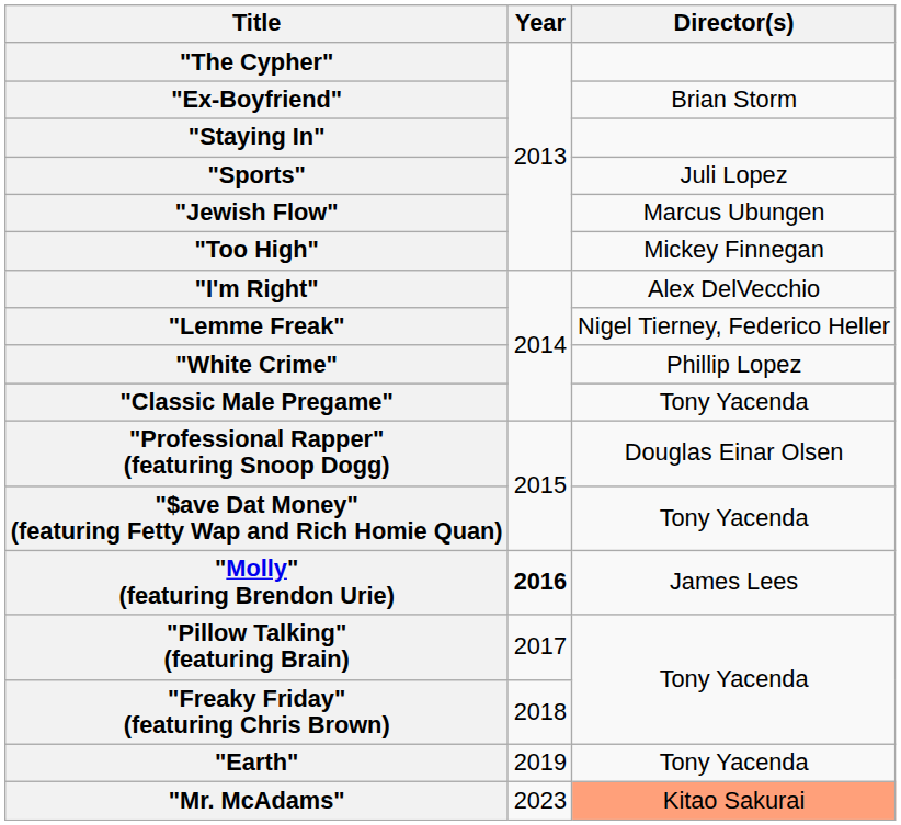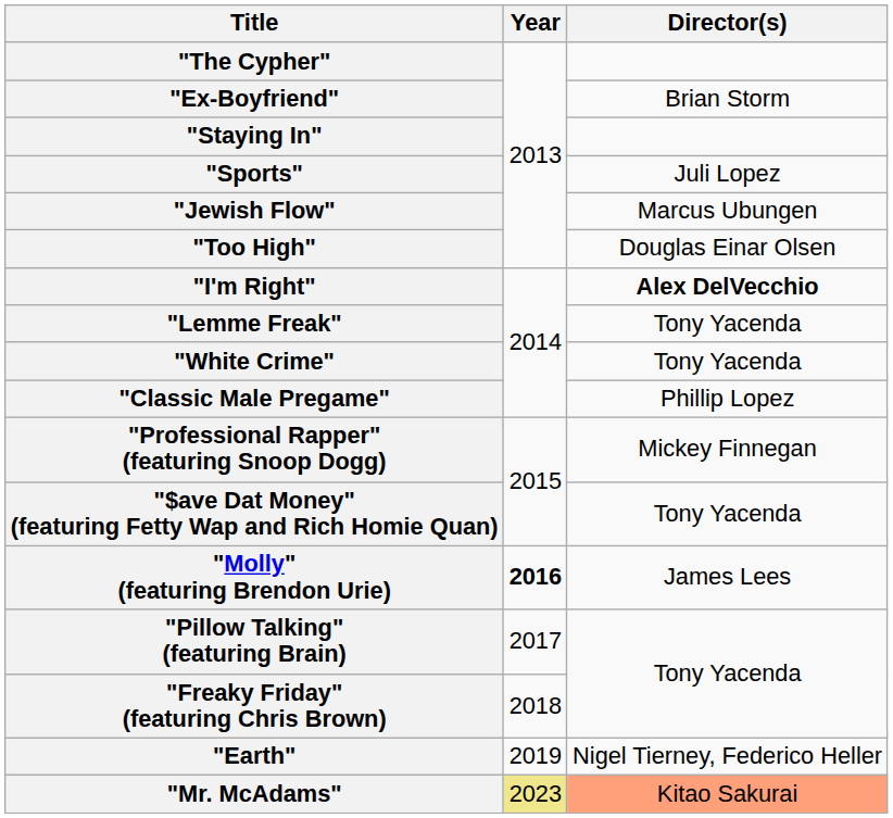 <table class="wikitable plainrowheaders" style="text-align:center;">
 <tr>
 <th scope="col" rowspan="1">Title</th>
 <th scope="col" rowspan="1">Year</th>
 <th scope="col" rowspan="1">Director(s)</th>
 </tr>
 <tr>
 <th scope="row">"The Cypher"</th>
 <td rowspan="6">2013</td>
 <td></td>
 </tr>
 <tr>
 <th scope="row">"Ex-Boyfriend"</th>
 <td>Brian Storm</td>
 </tr>
 <tr>
 <th scope="row">"Staying In"</th>
 <td></td>
 </tr>
 <tr>
 <th scope="row">"Sports"</th>
 <td>Juli Lopez</td>
 </tr>
 <tr>
 <th scope="row">"Jewish Flow"</th>
 <td>Marcus Ubungen</td>
 </tr>
 <tr>
 <th scope="row">"Too High"</th>
-<td>Mickey Finnegan</td>
+<td>Douglas Einar Olsen</td>
 </tr>
 <tr>
 <th scope="row">"I'm Right"</th>
 <td rowspan="4">2014</td>
-<td>Alex DelVecchio</td>
+<td><strong>Alex DelVecchio</strong></td>
 </tr>
 <tr>
 <th scope="row">"Lemme Freak"</th>
-<td>Nigel Tierney, Federico Heller</td>
+<td>Tony Yacenda</td>
 </tr>
 <tr>
 <th scope="row">"White Crime"</th>
-<td>Phillip Lopez</td>
+<td>Tony Yacenda</td>
 </tr>
 <tr>
 <th scope="row">"Classic Male Pregame"</th>
-<td>Tony Yacenda</td>
+<td>Phillip Lopez</td>
 </tr>
 <tr>
 <th scope="row">"Professional Rapper"<br><span>(featuring Snoop Dogg)</span></th>
 <td rowspan="2">2015</td>
-<td>Douglas Einar Olsen</td>
+<td>Mickey Finnegan</td>
 </tr>
 <tr>
 <th scope="row">"$ave Dat Money"<br><span>(featuring Fetty Wap and Rich Homie Quan)</span></th>
 <td>Tony Yacenda</td>
 </tr>
 <tr>
 <th scope="row">"<a href='#'>Molly</a>"<br><span>(featuring Brendon Urie)</span></th>
 <td><strong>2016</strong></td>
 <td>James Lees</td>
 </tr>
 <tr>
 <th scope="row">"Pillow Talking"<br><span>(featuring Brain)</span></th>
 <td>2017</td>
 <td rowspan="2">Tony Yacenda</td>
 </tr>
 <tr>
 <th scope="row">"Freaky Friday"<br><span>(featuring Chris Brown)</span></th>
 <td>2018</td>
 </tr>
 <tr>
 <th scope="row">"Earth"</th>
 <td>2019</td>
-<td>Tony Yacenda</td>
+<td>Nigel Tierney, Federico Heller</td>
 </tr>
 <tr>
 <th scope="row">"Mr. McAdams"</th>
-<td>2023</td>
+<td style="background: khaki;">2023</td>
 <td style="background: lightsalmon;">Kitao Sakurai</td>
 </tr>
 </table>
